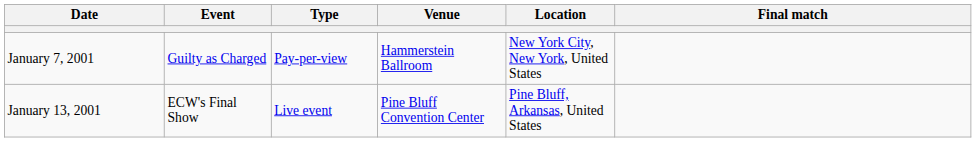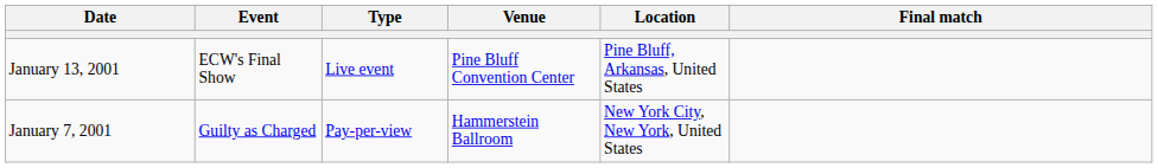 <table class="wikitable" width="90%">
 <tr>
 <th style=width:9%><strong>Date</strong></th>
 <th style=width:6%><strong>Event</strong></th>
 <th style=width:6%><strong>Type</strong></th>
 <th style=width:6%><strong>Venue</strong></th>
 <th style=width:6%><strong>Location</strong></th>
 <th style=width:20%><strong>Final match</strong></th>
 </tr>
 <tr>
 <th colspan=6></th>
 </tr>
 <tr>
+<td>January 13, 2001</td>
+<td>ECW's Final Show</td>
+<td><a href='#'>Live event</a></td>
+<td><a href='#'>Pine Bluff Convention Center</a></td>
+<td><a href='#'>Pine Bluff, Arkansas</a>, United States</td>
+<td></td>
+</tr>
+<tr>
 <td>January 7, 2001</td>
 <td><a href='#'>Guilty as Charged</a></td>
 <td><a href='#'>Pay-per-view</a></td>
 <td><a href='#'>Hammerstein Ballroom</a></td>
 <td><a href='#'>New York City</a>, <a href='#'>New York</a>, United States</td>
 <td></td>
 </tr>
-<tr>
-<td>January 13, 2001</td>
-<td>ECW's Final Show</td>
-<td><a href='#'>Live event</a></td>
-<td><a href='#'>Pine Bluff Convention Center</a></td>
-<td><a href='#'>Pine Bluff, Arkansas</a>, United States</td>
-<td></td>
-</tr>
 </table>
